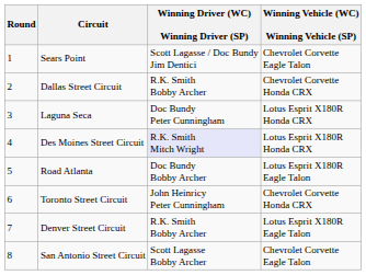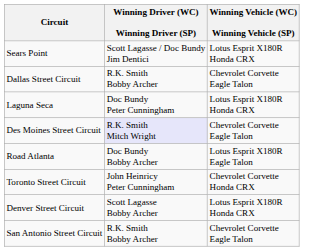 <table class="wikitable" style="font-size: 90%;">
 <tr>
-<th>Round</th>
 <th>Circuit</th>
 <th>Winning Driver (WC)<br><br>Winning Driver (SP)<br></th>
 <th>Winning Vehicle (WC)<br><br>Winning Vehicle (SP)<br></th>
 </tr>
 <tr>
-<td>1</td>
 <td>Sears Point</td>
 <td>Scott Lagasse /  Doc Bundy<br> Jim Dentici</td>
+<td>Lotus Esprit X180R<br>Honda CRX</td>
+</tr>
+<tr>
+<td>Dallas Street Circuit</td>
+<td>R.K. Smith<br>Bobby Archer</td>
 <td>Chevrolet Corvette<br>Eagle Talon</td>
 </tr>
 <tr>
-<td>2</td>
-<td>Dallas Street Circuit</td>
-<td>R.K. Smith<br>Bobby Archer</td>
-<td>Chevrolet Corvette<br>Honda CRX</td>
-</tr>
-<tr>
-<td>3</td>
 <td>Laguna Seca</td>
 <td>Doc Bundy<br>Peter Cunningham</td>
 <td>Lotus Esprit X180R<br>Honda CRX</td>
 </tr>
 <tr>
-<td>4</td>
 <td>Des Moines Street Circuit</td>
 <td style="background: lavender;">R.K. Smith<br>Mitch Wright</td>
-<td>Lotus Esprit X180R<br>Honda CRX</td>
+<td>Chevrolet Corvette<br>Eagle Talon</td>
 </tr>
 <tr>
-<td>5</td>
 <td>Road Atlanta</td>
 <td> Doc Bundy<br>Bobby Archer</td>
 <td>Lotus Esprit X180R<br>Eagle Talon</td>
 </tr>
 <tr>
-<td>6</td>
 <td>Toronto Street Circuit</td>
 <td> John Heinricy<br>Peter Cunningham</td>
 <td>Chevrolet Corvette<br>Honda CRX</td>
 </tr>
 <tr>
-<td>7</td>
 <td>Denver Street Circuit</td>
-<td> R.K. Smith<br> Bobby Archer</td>
-<td>Lotus Esprit X180R<br>Eagle Talon</td>
+<td>Scott Lagasse<br>Bobby Archer</td>
+<td>Lotus Esprit X180R<br>Honda CRX</td>
 </tr>
 <tr>
-<td>8</td>
 <td>San Antonio Street Circuit</td>
-<td>Scott Lagasse<br>Bobby Archer</td>
+<td> R.K. Smith<br> Bobby Archer</td>
 <td>Chevrolet Corvette<br>Eagle Talon</td>
 </tr>
 </table>
